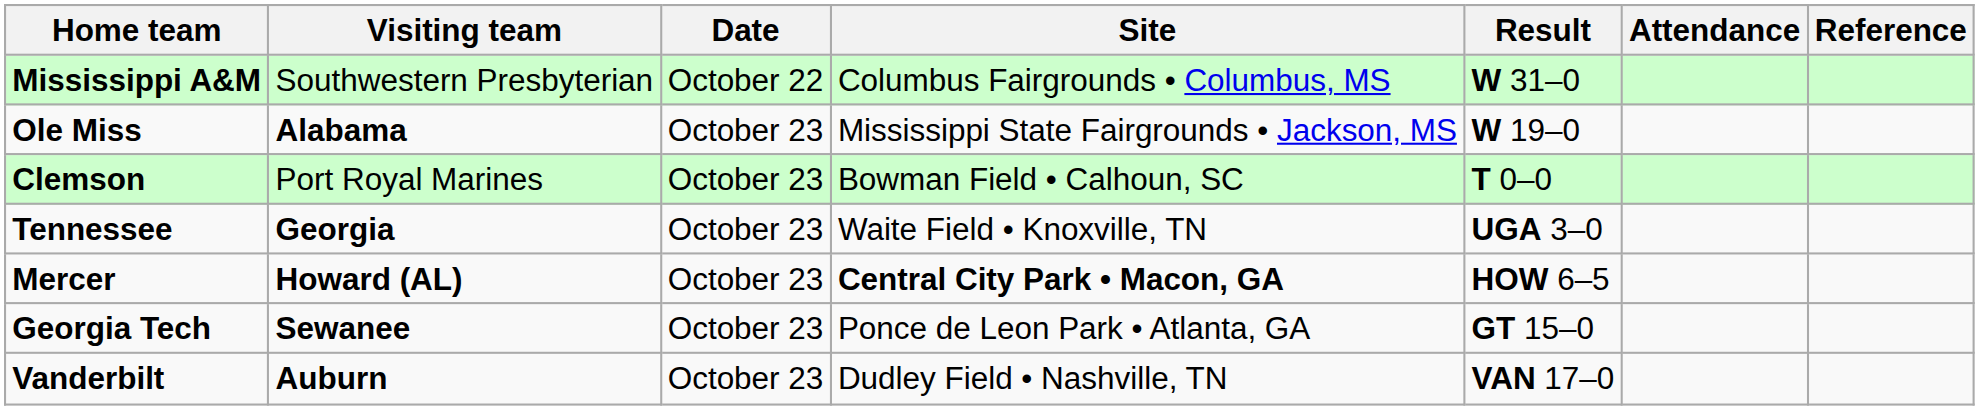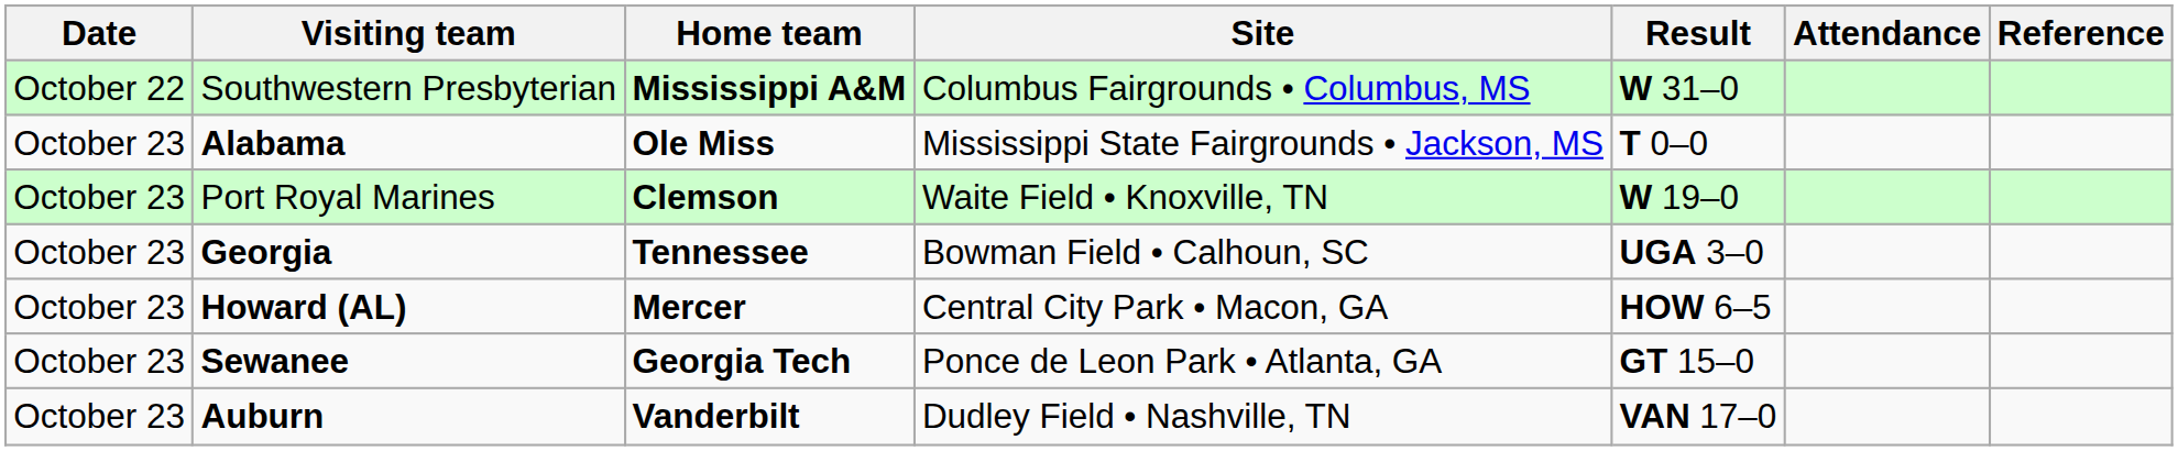 <table class="wikitable" style="font-size:95%;">
 <tr>
+<th>Date</th>
+<th>Visiting team</th>
 <th>Home team</th>
-<th>Visiting team</th>
-<th>Date</th>
 <th>Site</th>
 <th>Result</th>
 <th>Attendance</th>
 <th class="unsortable">Reference</th>
 </tr>
 <tr bgcolor=ccffcc>
+<td>October 22</td>
+<td>Southwestern Presbyterian</td>
 <td><strong>Mississippi A&M</strong></td>
-<td>Southwestern Presbyterian</td>
-<td>October 22</td>
 <td>Columbus Fairgrounds • <a href='#'>Columbus, MS</a></td>
 <td><strong>W</strong> 31–0</td>
 <td></td>
 <td></td>
 </tr>
 <tr bgcolor=>
+<td>October 23</td>
+<td><strong>Alabama</strong></td>
 <td><strong>Ole Miss</strong></td>
-<td><strong>Alabama</strong></td>
+<td>Mississippi State Fairgrounds • <a href='#'>Jackson, MS</a></td>
+<td><strong>T</strong> 0–0</td>
+<td></td>
+<td></td>
+</tr>
+<tr bgcolor=ccffcc>
 <td>October 23</td>
-<td>Mississippi State Fairgrounds • <a href='#'>Jackson, MS</a></td>
+<td>Port Royal Marines</td>
+<td><strong>Clemson</strong></td>
+<td>Waite Field • Knoxville, TN</td>
 <td><strong>W</strong> 19–0</td>
 <td></td>
 <td></td>
 </tr>
-<tr bgcolor=ccffcc>
-<td><strong>Clemson</strong></td>
-<td>Port Royal Marines</td>
+<tr bgcolor=>
 <td>October 23</td>
+<td><strong>Georgia</strong></td>
+<td><strong>Tennessee</strong></td>
 <td>Bowman Field • Calhoun, SC</td>
-<td><strong>T</strong> 0–0</td>
-<td></td>
-<td></td>
-</tr>
-<tr bgcolor=>
-<td><strong>Tennessee</strong></td>
-<td><strong>Georgia</strong></td>
-<td>October 23</td>
-<td>Waite Field • Knoxville, TN</td>
 <td><strong>UGA</strong> 3–0</td>
 <td></td>
 <td></td>
 </tr>
 <tr bgcolor=>
+<td>October 23</td>
+<td><strong>Howard (AL)</strong></td>
 <td><strong>Mercer</strong></td>
-<td><strong>Howard (AL)</strong></td>
-<td>October 23</td>
-<td><strong>Central City Park • Macon, GA</strong></td>
+<td>Central City Park • Macon, GA</td>
 <td><strong>HOW</strong> 6–5</td>
 <td></td>
 <td></td>
 </tr>
 <tr bgcolor=>
+<td>October 23</td>
+<td><strong>Sewanee</strong></td>
 <td><strong>Georgia Tech</strong></td>
-<td><strong>Sewanee</strong></td>
-<td>October 23</td>
 <td>Ponce de Leon Park • Atlanta, GA</td>
 <td><strong>GT</strong> 15–0</td>
 <td></td>
 <td></td>
 </tr>
 <tr bgcolor=>
+<td>October 23</td>
+<td><strong>Auburn</strong></td>
 <td><strong>Vanderbilt</strong></td>
-<td><strong>Auburn</strong></td>
-<td>October 23</td>
 <td>Dudley Field • Nashville, TN</td>
 <td><strong>VAN</strong> 17–0</td>
 <td></td>
 <td></td>
 </tr>
 </table>
